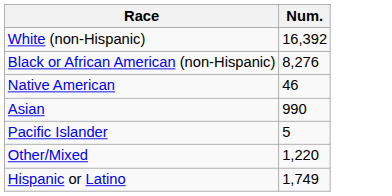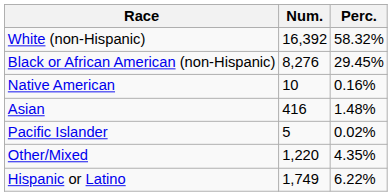 <table class="wikitable">
 <tr>
 <th>Race</th>
 <th>Num.</th>
+<th>Perc.</th>
 </tr>
 <tr>
 <td><a href='#'>White</a> (non-Hispanic)</td>
 <td>16,392</td>
+<td>58.32%</td>
 </tr>
 <tr>
 <td><a href='#'>Black or African American</a> (non-Hispanic)</td>
 <td>8,276</td>
+<td>29.45%</td>
 </tr>
 <tr>
 <td><a href='#'>Native American</a></td>
-<td>46</td>
+<td>10</td>
+<td>0.16%</td>
 </tr>
 <tr>
 <td><a href='#'>Asian</a></td>
-<td>990</td>
+<td>416</td>
+<td>1.48%</td>
 </tr>
 <tr>
 <td><a href='#'>Pacific Islander</a></td>
 <td>5</td>
+<td>0.02%</td>
 </tr>
 <tr>
 <td><a href='#'>Other/Mixed</a></td>
 <td>1,220</td>
+<td>4.35%</td>
 </tr>
 <tr>
 <td><a href='#'>Hispanic</a> or <a href='#'>Latino</a></td>
 <td>1,749</td>
+<td>6.22%</td>
 </tr>
 </table>
